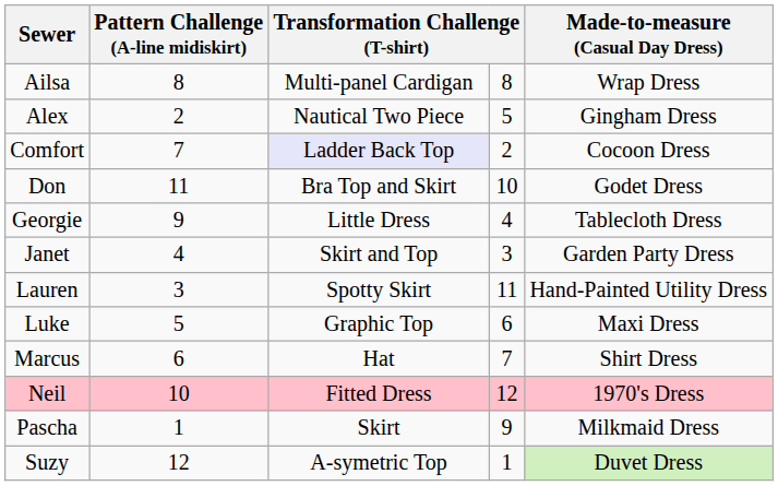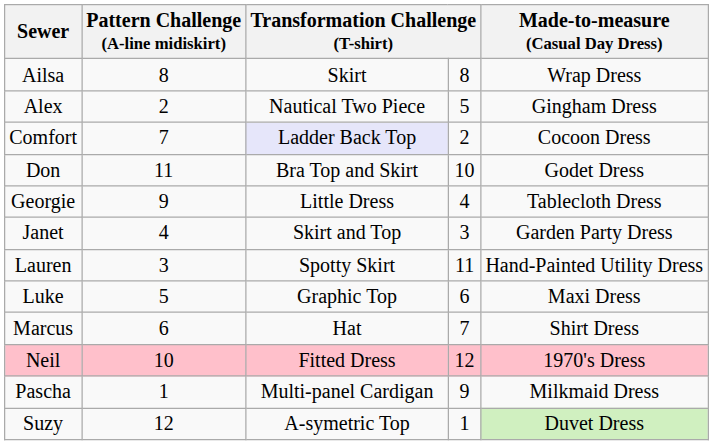 <table class="wikitable" style="text-align:center;">
 <tr>
 <th>Sewer</th>
 <th>Pattern Challenge<br><small>(A-line midiskirt)</small></th>
 <th colspan="2">Transformation Challenge<br><small>(T-shirt)</small></th>
 <th>Made-to-measure<br><small>(Casual Day Dress)</small></th>
 </tr>
 <tr>
 <td>Ailsa</td>
 <td>8</td>
-<td>Multi-panel Cardigan</td>
+<td>Skirt</td>
 <td>8</td>
 <td>Wrap Dress</td>
 </tr>
 <tr>
 <td>Alex</td>
 <td>2</td>
 <td>Nautical Two Piece</td>
 <td>5</td>
 <td>Gingham Dress</td>
 </tr>
 <tr>
 <td>Comfort</td>
 <td>7</td>
 <td style="background: lavender;">Ladder Back Top</td>
 <td>2</td>
 <td>Cocoon Dress</td>
 </tr>
 <tr>
 <td>Don</td>
 <td>11</td>
 <td>Bra Top and Skirt</td>
 <td>10</td>
 <td>Godet Dress</td>
 </tr>
 <tr>
 <td>Georgie</td>
 <td>9</td>
 <td>Little Dress</td>
 <td>4</td>
 <td>Tablecloth Dress</td>
 </tr>
 <tr>
 <td>Janet</td>
 <td>4</td>
 <td>Skirt and Top</td>
 <td>3</td>
 <td>Garden Party Dress</td>
 </tr>
 <tr>
 <td>Lauren</td>
 <td>3</td>
 <td>Spotty Skirt</td>
 <td>11</td>
 <td>Hand-Painted Utility Dress</td>
 </tr>
 <tr>
 <td>Luke</td>
 <td>5</td>
 <td>Graphic Top</td>
 <td>6</td>
 <td>Maxi Dress</td>
 </tr>
 <tr style="background:">
 <td>Marcus</td>
 <td>6</td>
 <td>Hat</td>
 <td>7</td>
 <td>Shirt Dress</td>
 </tr>
 <tr style="background:pink">
 <td>Neil</td>
 <td>10</td>
 <td>Fitted Dress</td>
 <td>12</td>
 <td>1970's Dress</td>
 </tr>
 <tr>
 <td>Pascha</td>
 <td>1</td>
-<td>Skirt</td>
+<td>Multi-panel Cardigan</td>
 <td>9</td>
 <td>Milkmaid Dress</td>
 </tr>
 <tr>
 <td>Suzy</td>
 <td>12</td>
 <td>A-symetric Top</td>
 <td>1</td>
 <td style="background:#d0f0c0">Duvet Dress</td>
 </tr>
 </table>
